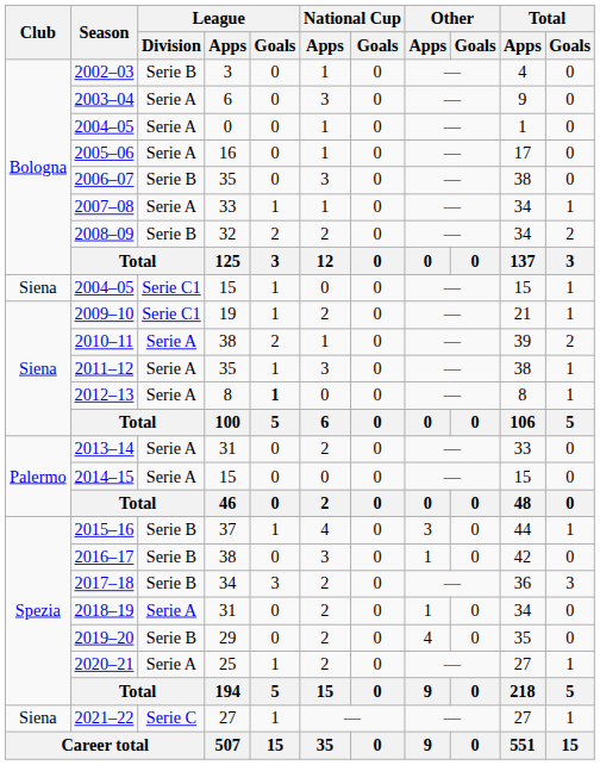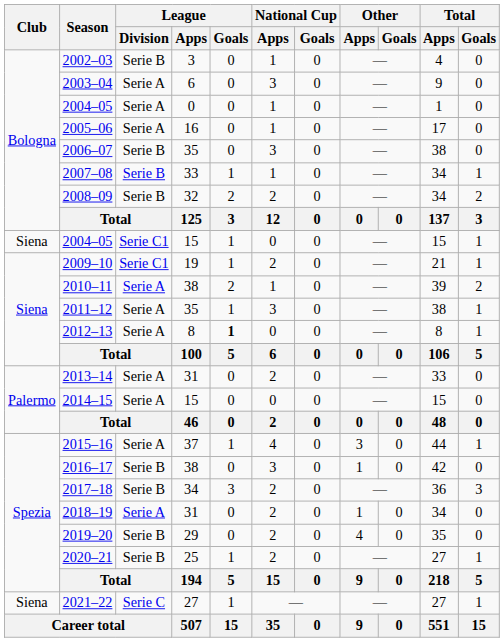 <table class="wikitable" style="text-align:center">
 <tr>
 <th rowspan="2">Club</th>
 <th rowspan="2">Season</th>
 <th colspan="3">League</th>
 <th colspan="2">National Cup</th>
 <th colspan="2">Other</th>
 <th colspan="2">Total</th>
 </tr>
 <tr>
 <th>Division</th>
 <th>Apps</th>
 <th>Goals</th>
 <th>Apps</th>
 <th>Goals</th>
 <th>Apps</th>
 <th>Goals</th>
 <th>Apps</th>
 <th>Goals</th>
 </tr>
 <tr>
 <td rowspan="8"><a href='#'>Bologna</a></td>
 <td><a href='#'>2002–03</a></td>
 <td>Serie B</td>
 <td>3</td>
 <td>0</td>
 <td>1</td>
 <td>0</td>
 <td colspan="2">—</td>
 <td>4</td>
 <td>0</td>
 </tr>
 <tr>
 <td><a href='#'>2003–04</a></td>
 <td>Serie A</td>
 <td>6</td>
 <td>0</td>
 <td>3</td>
 <td>0</td>
 <td colspan="2">—</td>
 <td>9</td>
 <td>0</td>
 </tr>
 <tr>
 <td><a href='#'>2004–05</a></td>
 <td>Serie A</td>
 <td>0</td>
 <td>0</td>
 <td>1</td>
 <td>0</td>
 <td colspan="2">—</td>
 <td>1</td>
 <td>0</td>
 </tr>
 <tr>
 <td><a href='#'>2005–06</a></td>
 <td>Serie A</td>
 <td>16</td>
 <td>0</td>
 <td>1</td>
 <td>0</td>
 <td colspan="2">—</td>
 <td>17</td>
 <td>0</td>
 </tr>
 <tr>
 <td><a href='#'>2006–07</a></td>
 <td>Serie B</td>
 <td>35</td>
 <td>0</td>
 <td>3</td>
 <td>0</td>
 <td colspan="2">—</td>
 <td>38</td>
 <td>0</td>
 </tr>
 <tr>
 <td><a href='#'>2007–08</a></td>
-<td>Serie A</td>
+<td><a href='#'>Serie B</a></td>
 <td>33</td>
 <td>1</td>
 <td>1</td>
 <td>0</td>
 <td colspan="2">—</td>
 <td>34</td>
 <td>1</td>
 </tr>
 <tr>
 <td><a href='#'>2008–09</a></td>
 <td>Serie B</td>
 <td>32</td>
 <td>2</td>
 <td>2</td>
 <td>0</td>
 <td colspan="2">—</td>
 <td>34</td>
 <td>2</td>
 </tr>
 <tr>
 <th colspan="2">Total</th>
 <th>125</th>
 <th>3</th>
 <th>12</th>
 <th>0</th>
 <th>0</th>
 <th>0</th>
 <th>137</th>
 <th>3</th>
 </tr>
 <tr>
 <td>Siena</td>
 <td><a href='#'>2004–05</a></td>
 <td><a href='#'>Serie C1</a></td>
 <td>15</td>
 <td>1</td>
 <td>0</td>
 <td>0</td>
 <td colspan="2">—</td>
 <td>15</td>
 <td>1</td>
 </tr>
 <tr>
 <td rowspan="5"><a href='#'>Siena</a></td>
 <td><a href='#'>2009–10</a></td>
 <td><a href='#'>Serie C1</a></td>
 <td>19</td>
 <td>1</td>
 <td>2</td>
 <td>0</td>
 <td colspan="2">—</td>
 <td>21</td>
 <td>1</td>
 </tr>
 <tr>
 <td><a href='#'>2010–11</a></td>
 <td><a href='#'>Serie A</a></td>
 <td>38</td>
 <td>2</td>
 <td>1</td>
 <td>0</td>
 <td colspan="2">—</td>
 <td>39</td>
 <td>2</td>
 </tr>
 <tr>
 <td><a href='#'>2011–12</a></td>
 <td>Serie A</td>
 <td>35</td>
 <td>1</td>
 <td>3</td>
 <td>0</td>
 <td colspan="2">—</td>
 <td>38</td>
 <td>1</td>
 </tr>
 <tr>
 <td><a href='#'>2012–13</a></td>
 <td>Serie A</td>
 <td>8</td>
 <td><strong>1</strong></td>
 <td>0</td>
 <td>0</td>
 <td colspan="2">—</td>
 <td>8</td>
 <td>1</td>
 </tr>
 <tr>
 <th colspan="2">Total</th>
 <th>100</th>
 <th>5</th>
 <th>6</th>
 <th>0</th>
 <th>0</th>
 <th>0</th>
 <th>106</th>
 <th>5</th>
 </tr>
 <tr>
 <td rowspan="3"><a href='#'>Palermo</a></td>
 <td><a href='#'>2013–14</a></td>
 <td>Serie A</td>
 <td>31</td>
 <td>0</td>
 <td>2</td>
 <td>0</td>
 <td colspan="2">—</td>
 <td>33</td>
 <td>0</td>
 </tr>
 <tr>
 <td><a href='#'>2014–15</a></td>
 <td>Serie A</td>
 <td>15</td>
 <td>0</td>
 <td>0</td>
 <td>0</td>
 <td colspan="2">—</td>
 <td>15</td>
 <td>0</td>
 </tr>
 <tr>
 <th colspan="2">Total</th>
 <th>46</th>
 <th>0</th>
 <th>2</th>
 <th>0</th>
 <th>0</th>
 <th>0</th>
 <th>48</th>
 <th>0</th>
 </tr>
 <tr>
 <td rowspan="7"><a href='#'>Spezia</a></td>
 <td><a href='#'>2015–16</a></td>
-<td>Serie B</td>
+<td>Serie A</td>
 <td>37</td>
 <td>1</td>
 <td>4</td>
 <td>0</td>
 <td>3</td>
 <td>0</td>
 <td>44</td>
 <td>1</td>
 </tr>
 <tr>
 <td><a href='#'>2016–17</a></td>
 <td>Serie B</td>
 <td>38</td>
 <td>0</td>
 <td>3</td>
 <td>0</td>
 <td>1</td>
 <td>0</td>
 <td>42</td>
 <td>0</td>
 </tr>
 <tr>
 <td><a href='#'>2017–18</a></td>
 <td>Serie B</td>
 <td>34</td>
 <td>3</td>
 <td>2</td>
 <td>0</td>
 <td colspan="2">—</td>
 <td>36</td>
 <td>3</td>
 </tr>
 <tr>
 <td><a href='#'>2018–19</a></td>
 <td><a href='#'>Serie A</a></td>
 <td>31</td>
 <td>0</td>
 <td>2</td>
 <td>0</td>
 <td>1</td>
 <td>0</td>
 <td>34</td>
 <td>0</td>
 </tr>
 <tr>
 <td><a href='#'>2019–20</a></td>
 <td>Serie B</td>
 <td>29</td>
 <td>0</td>
 <td>2</td>
 <td>0</td>
 <td>4</td>
 <td>0</td>
 <td>35</td>
 <td>0</td>
 </tr>
 <tr>
 <td><a href='#'>2020–21</a></td>
-<td>Serie A</td>
+<td>Serie B</td>
 <td>25</td>
 <td>1</td>
 <td>2</td>
 <td>0</td>
 <td colspan="2">—</td>
 <td>27</td>
 <td>1</td>
 </tr>
 <tr>
 <th colspan="2">Total</th>
 <th>194</th>
 <th>5</th>
 <th>15</th>
 <th>0</th>
 <th>9</th>
 <th>0</th>
 <th>218</th>
 <th>5</th>
 </tr>
 <tr>
 <td>Siena</td>
 <td><a href='#'>2021–22</a></td>
 <td><a href='#'>Serie C</a></td>
 <td>27</td>
 <td>1</td>
 <td colspan="2">—</td>
 <td colspan="2">—</td>
 <td>27</td>
 <td>1</td>
 </tr>
 <tr>
 <th colspan="3">Career total</th>
 <th>507</th>
 <th>15</th>
 <th>35</th>
 <th>0</th>
 <th>9</th>
 <th>0</th>
 <th>551</th>
 <th>15</th>
 </tr>
 </table>
